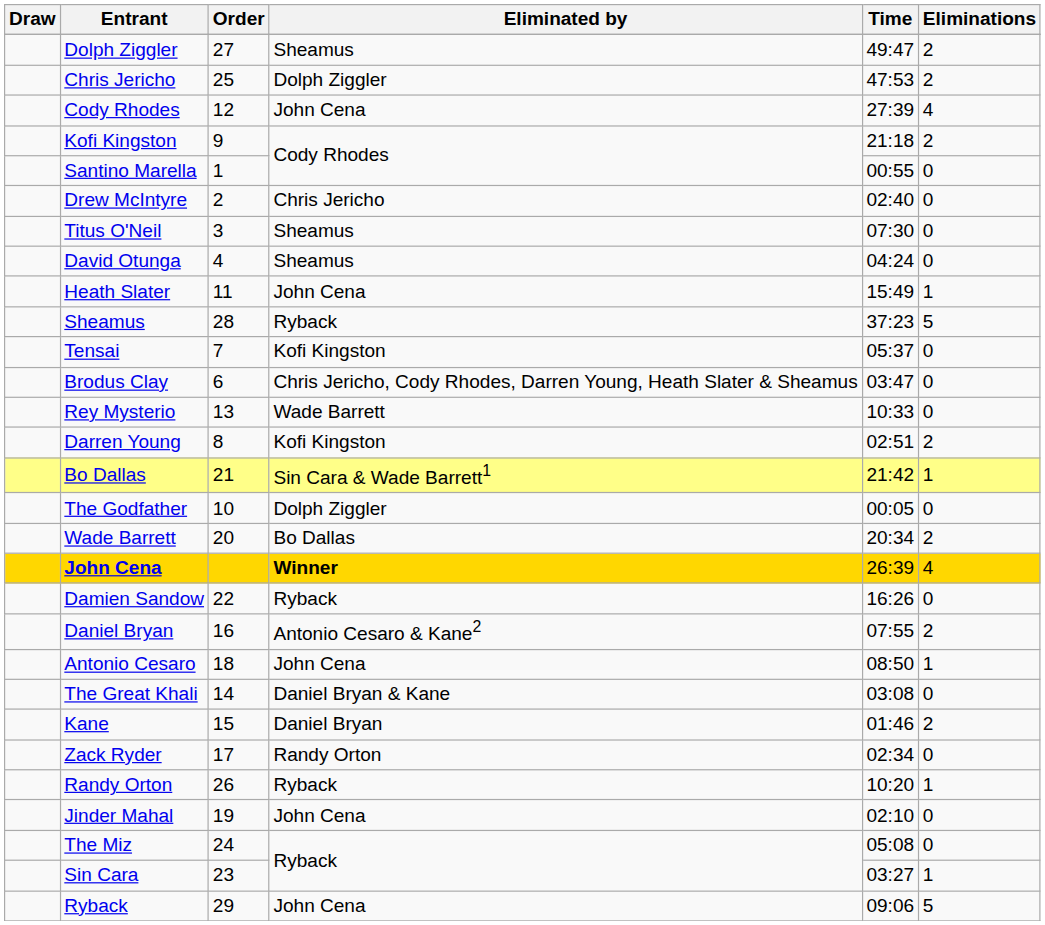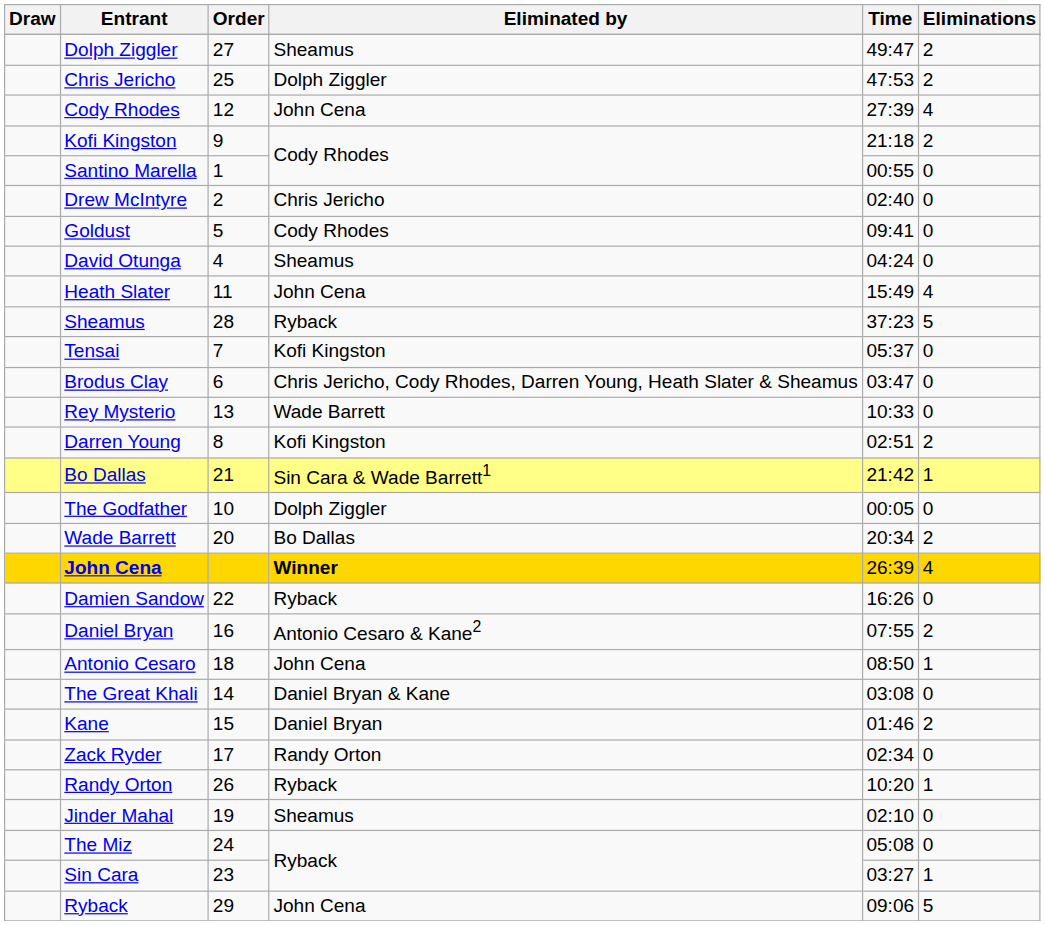 <table class="wikitable sortable">
 <tr>
 <th>Draw</th>
 <th>Entrant</th>
 <th>Order</th>
 <th>Eliminated by</th>
 <th>Time</th>
 <th>Eliminations</th>
 </tr>
 <tr>
 </tr>
 <tr>
 <td></td>
 <td><a href='#'>Dolph Ziggler</a></td>
 <td>27</td>
 <td>Sheamus</td>
 <td>49:47</td>
 <td>2</td>
 </tr>
 <tr>
 <td></td>
 <td><a href='#'>Chris Jericho</a></td>
 <td>25</td>
 <td>Dolph Ziggler</td>
 <td>47:53</td>
 <td>2</td>
 </tr>
 <tr>
 <td></td>
 <td><a href='#'>Cody Rhodes</a></td>
 <td>12</td>
 <td>John Cena</td>
 <td>27:39</td>
 <td>4</td>
 </tr>
 <tr>
 <td></td>
 <td><a href='#'>Kofi Kingston</a></td>
 <td>9</td>
 <td rowspan="2">Cody Rhodes</td>
 <td>21:18</td>
 <td>2</td>
 </tr>
 <tr>
 <td></td>
 <td><a href='#'>Santino Marella</a></td>
 <td>1</td>
 <td>00:55</td>
 <td>0</td>
 </tr>
 <tr>
 <td></td>
 <td><a href='#'>Drew McIntyre</a></td>
 <td>2</td>
 <td>Chris Jericho</td>
 <td>02:40</td>
 <td>0</td>
 </tr>
 <tr>
 <td></td>
-<td><a href='#'>Titus O'Neil</a></td>
-<td>3</td>
-<td>Sheamus</td>
-<td>07:30</td>
+<td><a href='#'>Goldust</a></td>
+<td>5</td>
+<td>Cody Rhodes</td>
+<td>09:41</td>
 <td>0</td>
 </tr>
 <tr>
 <td></td>
 <td><a href='#'>David Otunga</a></td>
 <td>4</td>
 <td>Sheamus</td>
 <td>04:24</td>
 <td>0</td>
 </tr>
 <tr>
 <td></td>
 <td><a href='#'>Heath Slater</a></td>
 <td>11</td>
 <td>John Cena</td>
 <td>15:49</td>
-<td>1</td>
+<td>4</td>
 </tr>
 <tr>
 <td></td>
 <td><a href='#'>Sheamus</a></td>
 <td>28</td>
 <td>Ryback</td>
 <td>37:23</td>
 <td>5</td>
 </tr>
 <tr>
 <td></td>
 <td><a href='#'>Tensai</a></td>
 <td>7</td>
 <td>Kofi Kingston</td>
 <td>05:37</td>
 <td>0</td>
 </tr>
 <tr>
 <td></td>
 <td><a href='#'>Brodus Clay</a></td>
 <td>6</td>
 <td>Chris Jericho, Cody Rhodes, Darren Young, Heath Slater & Sheamus</td>
 <td>03:47</td>
 <td>0</td>
 </tr>
 <tr>
 <td></td>
 <td><a href='#'>Rey Mysterio</a></td>
 <td>13</td>
 <td>Wade Barrett</td>
 <td>10:33</td>
 <td>0</td>
 </tr>
 <tr>
 <td></td>
 <td><a href='#'>Darren Young</a></td>
 <td>8</td>
 <td>Kofi Kingston</td>
 <td>02:51</td>
 <td>2</td>
 </tr>
 <tr style="background:#FF8;">
 <td></td>
 <td><a href='#'>Bo Dallas</a></td>
 <td>21</td>
 <td>Sin Cara & Wade Barrett<sup>1</sup></td>
 <td>21:42</td>
 <td>1</td>
 </tr>
 <tr>
 <td></td>
 <td><a href='#'>The Godfather</a></td>
 <td>10</td>
 <td>Dolph Ziggler</td>
 <td>00:05</td>
 <td>0</td>
 </tr>
 <tr>
 <td></td>
 <td><a href='#'>Wade Barrett</a></td>
 <td>20</td>
 <td>Bo Dallas</td>
 <td>20:34</td>
 <td>2</td>
 </tr>
 <tr style="background:gold">
 <td></td>
 <td><strong><a href='#'>John Cena</a></strong></td>
 <td></td>
 <td><strong>Winner</strong></td>
 <td>26:39</td>
 <td>4</td>
 </tr>
 <tr>
 <td></td>
 <td><a href='#'>Damien Sandow</a></td>
 <td>22</td>
 <td>Ryback</td>
 <td>16:26</td>
 <td>0</td>
 </tr>
 <tr>
 <td></td>
 <td><a href='#'>Daniel Bryan</a></td>
 <td>16</td>
 <td>Antonio Cesaro & Kane<sup>2</sup></td>
 <td>07:55</td>
 <td>2</td>
 </tr>
 <tr>
 <td></td>
 <td><a href='#'>Antonio Cesaro</a></td>
 <td>18</td>
 <td>John Cena</td>
 <td>08:50</td>
 <td>1</td>
 </tr>
 <tr>
 <td></td>
 <td><a href='#'>The Great Khali</a></td>
 <td>14</td>
 <td>Daniel Bryan & Kane</td>
 <td>03:08</td>
 <td>0</td>
 </tr>
 <tr>
 <td></td>
 <td><a href='#'>Kane</a></td>
 <td>15</td>
 <td>Daniel Bryan</td>
 <td>01:46</td>
 <td>2</td>
 </tr>
 <tr>
 <td></td>
 <td><a href='#'>Zack Ryder</a></td>
 <td>17</td>
 <td>Randy Orton</td>
 <td>02:34</td>
 <td>0</td>
 </tr>
 <tr>
 <td></td>
 <td><a href='#'>Randy Orton</a></td>
 <td>26</td>
 <td>Ryback</td>
 <td>10:20</td>
 <td>1</td>
 </tr>
 <tr>
 <td></td>
 <td><a href='#'>Jinder Mahal</a></td>
 <td>19</td>
-<td>John Cena</td>
+<td>Sheamus</td>
 <td>02:10</td>
 <td>0</td>
 </tr>
 <tr>
 <td></td>
 <td><a href='#'>The Miz</a></td>
 <td>24</td>
 <td rowspan="2">Ryback</td>
 <td>05:08</td>
 <td>0</td>
 </tr>
 <tr>
 <td></td>
 <td><a href='#'>Sin Cara</a></td>
 <td>23</td>
 <td>03:27</td>
 <td>1</td>
 </tr>
 <tr>
 <td></td>
 <td><a href='#'>Ryback</a></td>
 <td>29</td>
 <td>John Cena</td>
 <td>09:06</td>
 <td>5</td>
 </tr>
 </table>
